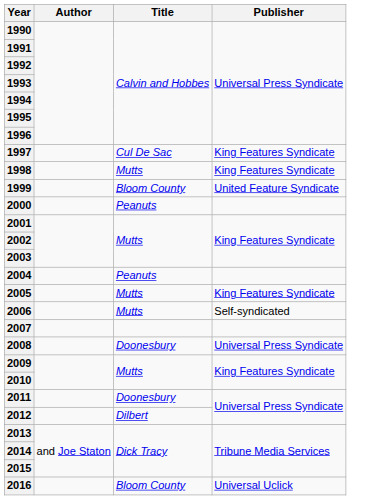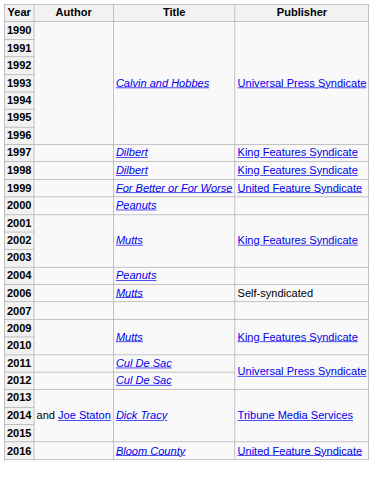 <table class="wikitable">
 <tr>
 <th>Year</th>
 <th>Author</th>
 <th>Title</th>
 <th>Publisher</th>
 </tr>
 <tr>
 <th>1990</th>
 <td rowspan="7"></td>
 <td rowspan="7"><em><a href='#'>Calvin and Hobbes</a></em></td>
 <td rowspan="7"><a href='#'>Universal Press Syndicate</a></td>
 </tr>
 <tr>
 <th>1991</th>
 </tr>
 <tr>
 <th>1992</th>
 </tr>
 <tr>
 <th>1993</th>
 </tr>
 <tr>
 <th>1994</th>
 </tr>
 <tr>
 <th>1995</th>
 </tr>
 <tr>
 <th>1996</th>
 </tr>
 <tr>
 <th>1997</th>
 <td></td>
-<td><em><a href='#'>Cul De Sac</a></em></td>
+<td><em><a href='#'>Dilbert</a></em></td>
 <td><a href='#'>King Features Syndicate</a></td>
 </tr>
 <tr>
 <th>1998</th>
 <td></td>
-<td><em><a href='#'>Mutts</a></em></td>
+<td><em><a href='#'>Dilbert</a></em></td>
 <td><a href='#'>King Features Syndicate</a></td>
 </tr>
 <tr>
 <th>1999</th>
 <td></td>
-<td><em><a href='#'>Bloom County</a></em></td>
+<td><em><a href='#'>For Better or For Worse</a></em></td>
 <td><a href='#'>United Feature Syndicate</a></td>
 </tr>
 <tr>
 <th>2000</th>
 <td></td>
 <td><em><a href='#'>Peanuts</a></em></td>
 <td></td>
 </tr>
 <tr>
 <th>2001</th>
 <td rowspan="3"></td>
 <td rowspan="3"><em><a href='#'>Mutts</a></em></td>
 <td rowspan="3"><a href='#'>King Features Syndicate</a></td>
 </tr>
 <tr>
 <th>2002</th>
 </tr>
 <tr>
 <th>2003</th>
 </tr>
 <tr>
 <th>2004</th>
 <td></td>
 <td><em><a href='#'>Peanuts</a></em></td>
 <td></td>
 </tr>
 <tr>
-<th>2005</th>
-<td></td>
-<td><em><a href='#'>Mutts</a></em></td>
-<td><a href='#'>King Features Syndicate</a></td>
-</tr>
-<tr>
 <th>2006</th>
 <td></td>
 <td><em><a href='#'>Mutts</a></em></td>
 <td>Self-syndicated</td>
 </tr>
 <tr>
 <th>2007</th>
 <td></td>
 <td><em></em></td>
 <td></td>
-</tr>
-<tr>
-<th>2008</th>
-<td></td>
-<td><em><a href='#'>Doonesbury</a></em></td>
-<td><a href='#'>Universal Press Syndicate</a></td>
 </tr>
 <tr>
 <th>2009</th>
 <td rowspan="2"></td>
 <td rowspan="2"><em><a href='#'>Mutts</a></em></td>
 <td rowspan="2"><a href='#'>King Features Syndicate</a></td>
 </tr>
 <tr>
 <th>2010</th>
 </tr>
 <tr>
 <th>2011</th>
 <td></td>
-<td><em><a href='#'>Doonesbury</a></em></td>
+<td><em><a href='#'>Cul De Sac</a></em></td>
 <td rowspan="2"><a href='#'>Universal Press Syndicate</a></td>
 </tr>
 <tr>
 <th>2012</th>
 <td></td>
-<td><em><a href='#'>Dilbert</a></em></td>
+<td><em><a href='#'>Cul De Sac</a></em></td>
 </tr>
 <tr>
 <th>2013</th>
 <td rowspan="3"> and <a href='#'>Joe Staton</a></td>
 <td rowspan="3"><em><a href='#'>Dick Tracy</a></em></td>
 <td rowspan="3"><a href='#'>Tribune Media Services</a></td>
 </tr>
 <tr>
 <th>2014</th>
 </tr>
 <tr>
 <th>2015</th>
 </tr>
 <tr>
 <th>2016</th>
 <td></td>
 <td><em><a href='#'>Bloom County</a></em></td>
-<td><a href='#'>Universal Uclick</a></td>
+<td><a href='#'>United Feature Syndicate</a></td>
 </tr>
 </table>
